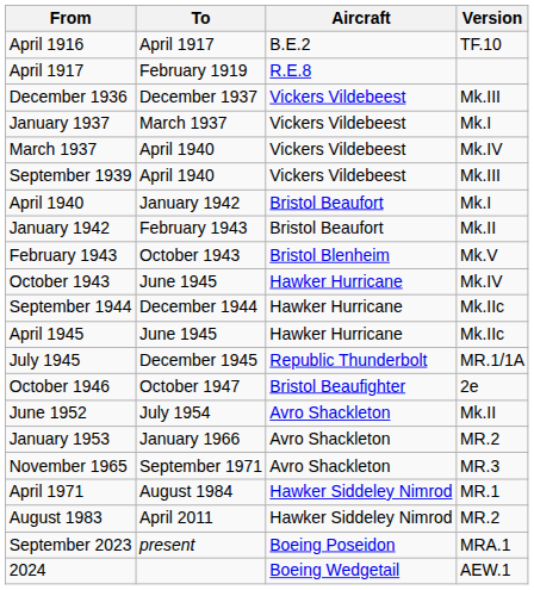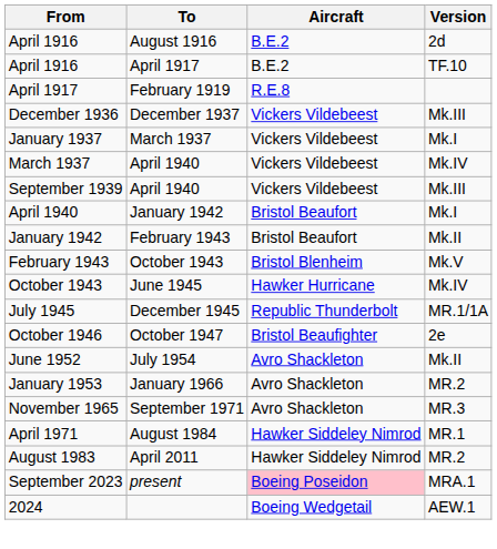 <table class="wikitable">
 <tr>
 <th>From</th>
 <th>To</th>
 <th>Aircraft</th>
 <th>Version</th>
+</tr>
+<tr>
+<td>April 1916</td>
+<td>August 1916</td>
+<td><a href='#'>B.E.2</a></td>
+<td>2d</td>
 </tr>
 <tr>
 <td>April 1916</td>
 <td>April 1917</td>
 <td>B.E.2</td>
 <td>TF.10</td>
 </tr>
 <tr>
 <td>April 1917</td>
 <td>February 1919</td>
 <td><a href='#'>R.E.8</a></td>
 <td></td>
 </tr>
 <tr>
 <td>December 1936</td>
 <td>December 1937</td>
 <td><a href='#'>Vickers Vildebeest</a></td>
 <td>Mk.III</td>
 </tr>
 <tr>
 <td>January 1937</td>
 <td>March 1937</td>
 <td>Vickers Vildebeest</td>
 <td>Mk.I</td>
 </tr>
 <tr>
 <td>March 1937</td>
 <td>April 1940</td>
 <td>Vickers Vildebeest</td>
 <td>Mk.IV</td>
 </tr>
 <tr>
 <td>September 1939</td>
 <td>April 1940</td>
 <td>Vickers Vildebeest</td>
 <td>Mk.III</td>
 </tr>
 <tr>
 <td>April 1940</td>
 <td>January 1942</td>
 <td><a href='#'>Bristol Beaufort</a></td>
 <td>Mk.I</td>
 </tr>
 <tr>
 <td>January 1942</td>
 <td>February 1943</td>
 <td>Bristol Beaufort</td>
 <td>Mk.II</td>
 </tr>
 <tr>
 <td>February 1943</td>
 <td>October 1943</td>
 <td><a href='#'>Bristol Blenheim</a></td>
 <td>Mk.V</td>
 </tr>
 <tr>
 <td>October 1943</td>
 <td>June 1945</td>
 <td><a href='#'>Hawker Hurricane</a></td>
 <td>Mk.IV</td>
 </tr>
 <tr>
-<td>September 1944</td>
-<td>December 1944</td>
-<td>Hawker Hurricane</td>
-<td>Mk.IIc</td>
-</tr>
-<tr>
-<td>April 1945</td>
-<td>June 1945</td>
-<td>Hawker Hurricane</td>
-<td>Mk.IIc</td>
-</tr>
-<tr>
 <td>July 1945</td>
 <td>December 1945</td>
 <td><a href='#'>Republic Thunderbolt</a></td>
 <td>MR.1/1A</td>
 </tr>
 <tr>
 <td>October 1946</td>
 <td>October 1947</td>
 <td><a href='#'>Bristol Beaufighter</a></td>
 <td>2e</td>
 </tr>
 <tr>
 <td>June 1952</td>
 <td>July 1954</td>
 <td><a href='#'>Avro Shackleton</a></td>
 <td>Mk.II</td>
 </tr>
 <tr>
 <td>January 1953</td>
 <td>January 1966</td>
 <td>Avro Shackleton</td>
 <td>MR.2</td>
 </tr>
 <tr>
 <td>November 1965</td>
 <td>September 1971</td>
 <td>Avro Shackleton</td>
 <td>MR.3</td>
 </tr>
 <tr>
 <td>April 1971</td>
 <td>August 1984</td>
 <td><a href='#'>Hawker Siddeley Nimrod</a></td>
 <td>MR.1</td>
 </tr>
 <tr>
 <td>August 1983</td>
 <td>April 2011</td>
 <td>Hawker Siddeley Nimrod</td>
 <td>MR.2</td>
 </tr>
 <tr>
 <td>September 2023</td>
 <td><em>present</em></td>
-<td><a href='#'>Boeing Poseidon</a></td>
+<td style="background: pink;"><a href='#'>Boeing Poseidon</a></td>
 <td>MRA.1</td>
 </tr>
 <tr>
 <td>2024</td>
 <td></td>
 <td><a href='#'>Boeing Wedgetail</a></td>
 <td>AEW.1</td>
 </tr>
 </table>
